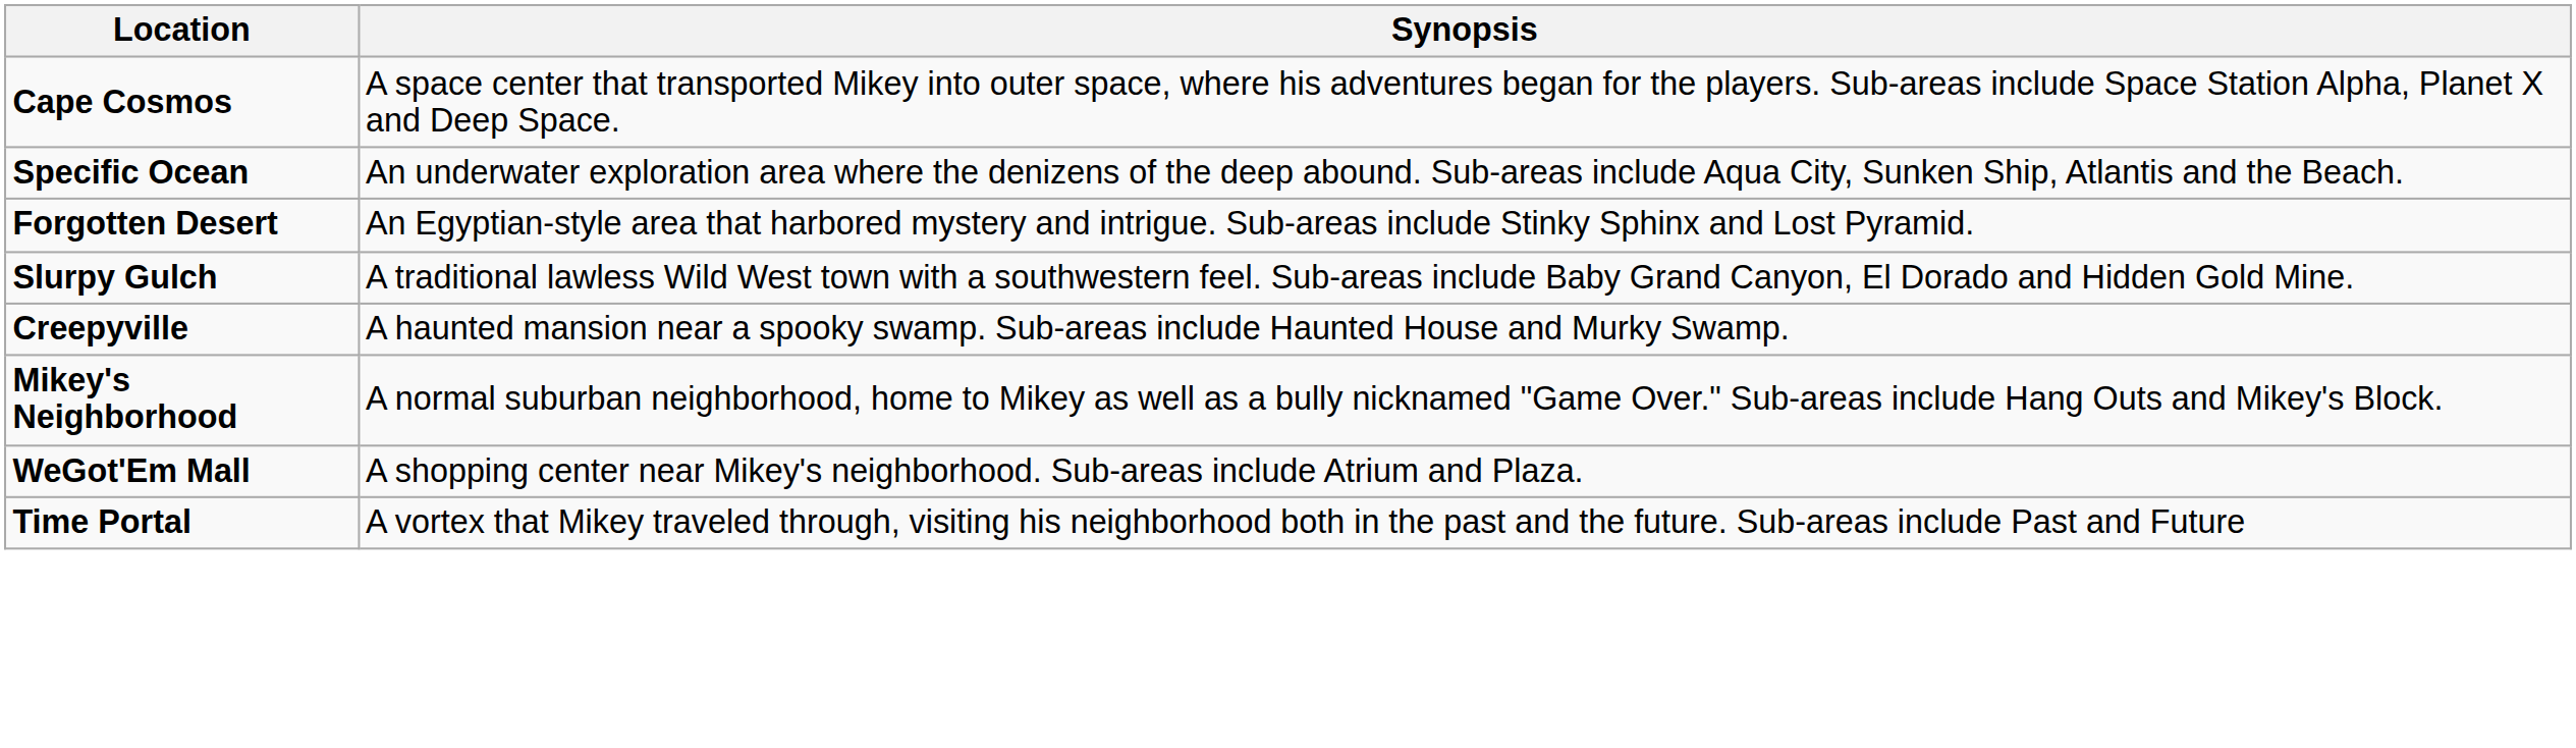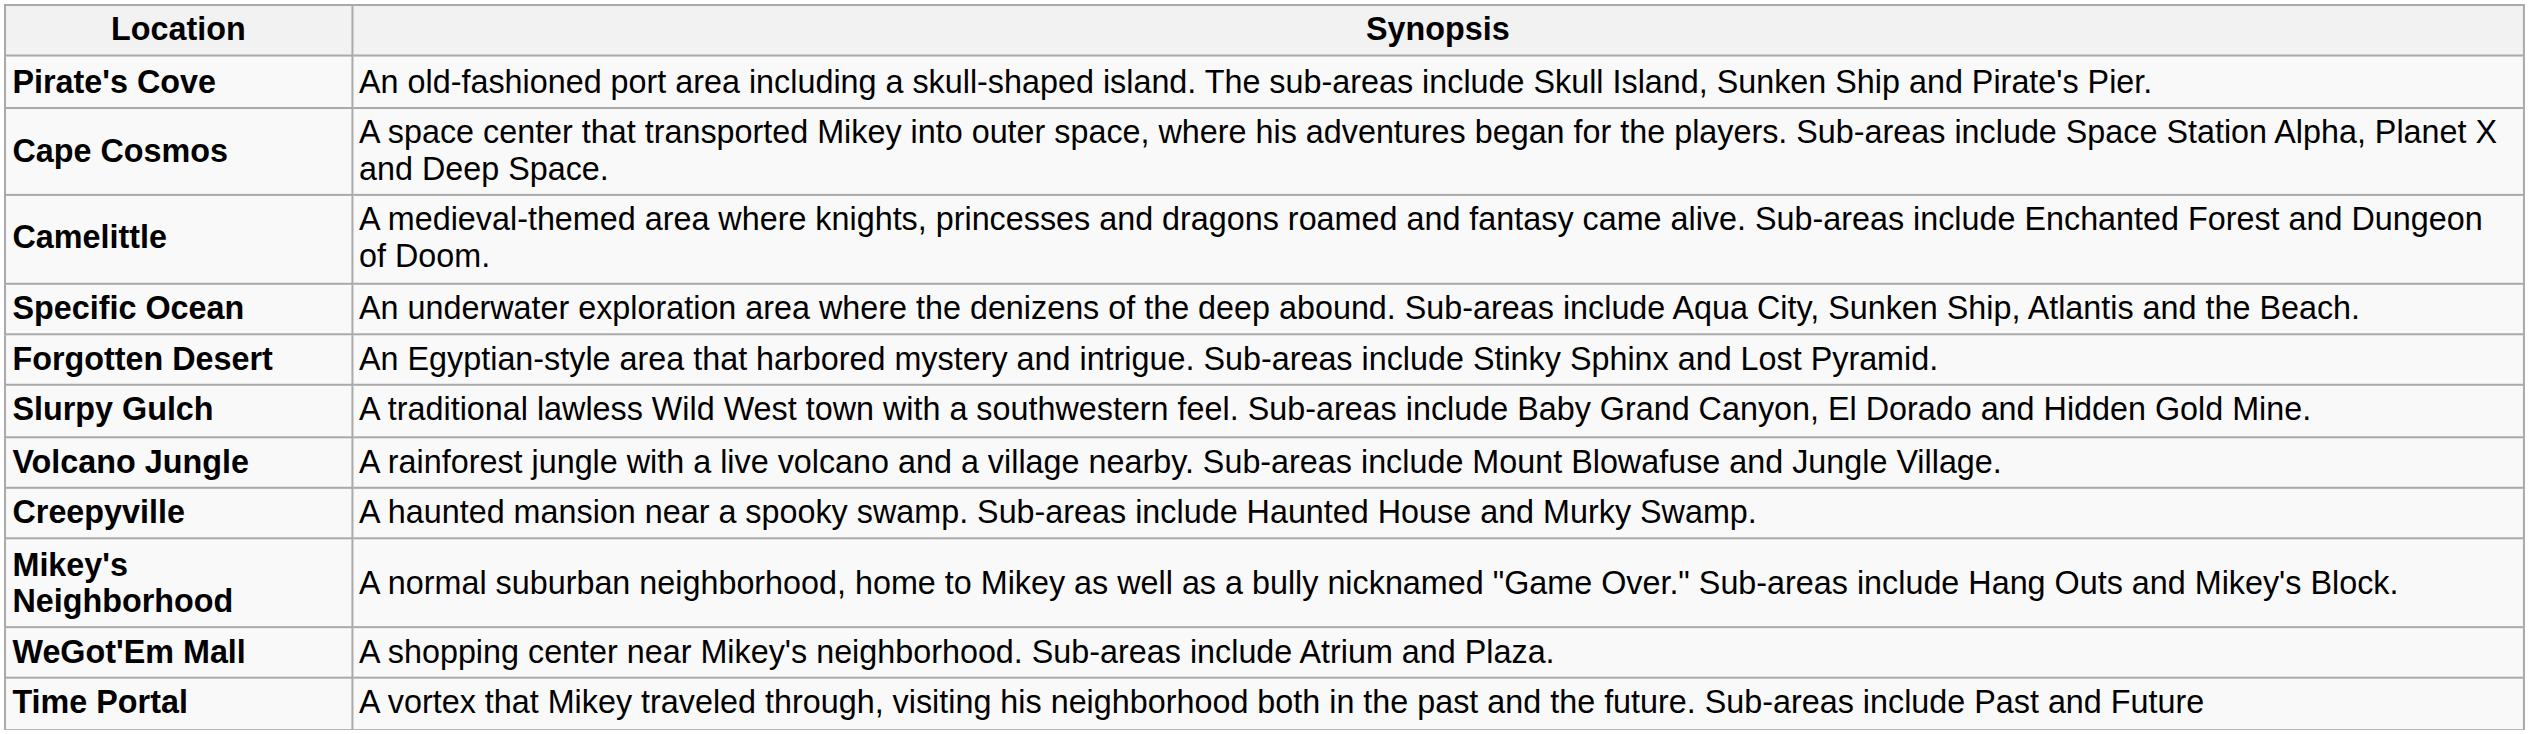 <table class="wikitable">
 <tr>
 <th>Location</th>
 <th>Synopsis</th>
 </tr>
 <tr>
+<td><strong>Pirate's Cove</strong></td>
+<td>An old-fashioned port area including a skull-shaped island. The sub-areas include Skull Island, Sunken Ship and Pirate's Pier.</td>
+</tr>
+<tr>
 <td><strong>Cape Cosmos</strong></td>
 <td>A space center that transported Mikey into outer space, where his adventures began for the players. Sub-areas include Space Station Alpha, Planet X and Deep Space.</td>
+</tr>
+<tr>
+<td><strong>Camelittle</strong></td>
+<td>A medieval-themed area where knights, princesses and dragons roamed and fantasy came alive. Sub-areas include Enchanted Forest and Dungeon of Doom.</td>
 </tr>
 <tr>
 <td><strong>Specific Ocean</strong></td>
 <td>An underwater exploration area where the denizens of the deep abound. Sub-areas include Aqua City, Sunken Ship, Atlantis and the Beach.</td>
 </tr>
 <tr>
 <td><strong>Forgotten Desert</strong></td>
 <td>An Egyptian-style area that harbored mystery and intrigue. Sub-areas include Stinky Sphinx and Lost Pyramid.</td>
 </tr>
 <tr>
 <td><strong>Slurpy Gulch</strong></td>
 <td>A traditional lawless Wild West town with a southwestern feel. Sub-areas include Baby Grand Canyon, El Dorado and Hidden Gold Mine.</td>
+</tr>
+<tr>
+<td><strong>Volcano Jungle</strong></td>
+<td>A rainforest jungle with a live volcano and a village nearby. Sub-areas include Mount Blowafuse and Jungle Village.</td>
 </tr>
 <tr>
 <td><strong>Creepyville</strong></td>
 <td>A haunted mansion near a spooky swamp. Sub-areas include Haunted House and Murky Swamp.</td>
 </tr>
 <tr>
 <td><strong>Mikey's Neighborhood</strong></td>
 <td>A normal suburban neighborhood, home to Mikey as well as a bully nicknamed "Game Over." Sub-areas include Hang Outs and Mikey's Block.</td>
 </tr>
 <tr>
 <td><strong>WeGot'Em Mall</strong></td>
 <td>A shopping center near Mikey's neighborhood. Sub-areas include Atrium and Plaza.</td>
 </tr>
 <tr>
 <td><strong>Time Portal</strong></td>
 <td>A vortex that Mikey traveled through, visiting his neighborhood both in the past and the future. Sub-areas include Past and Future</td>
 </tr>
 </table>
